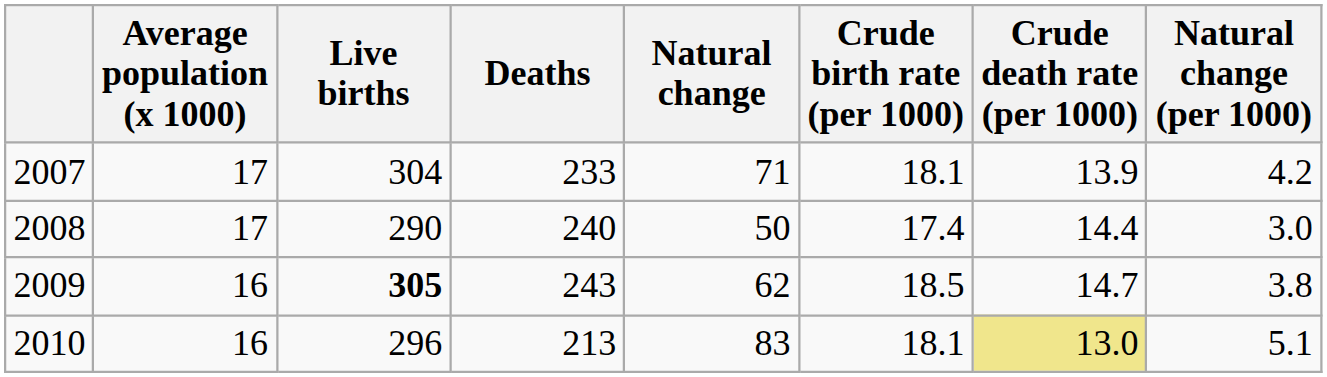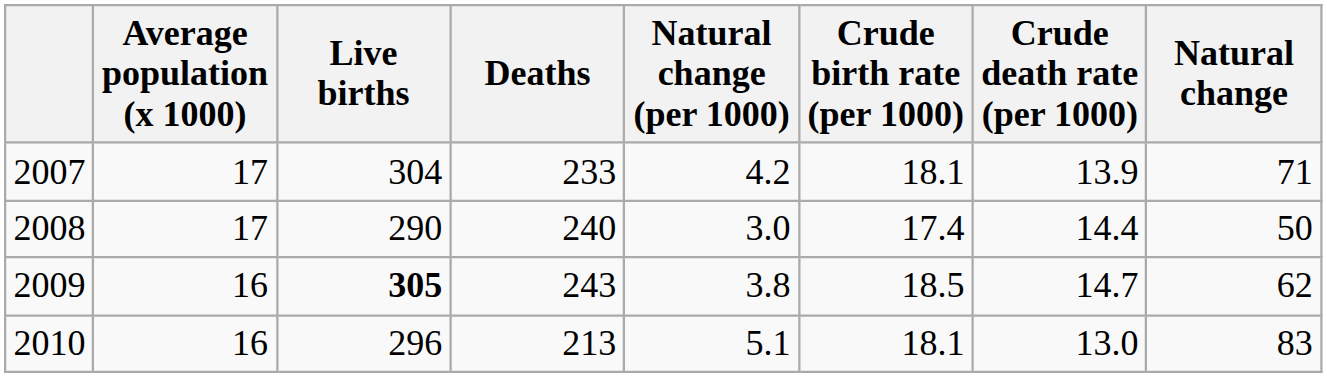 <table class="wikitable">
 <tr>
 <th></th>
 <th width="70pt">Average population (x 1000)</th>
 <th width="70pt">Live births</th>
 <th width="70pt">Deaths</th>
-<th width="70pt">Natural change</th>
+<th width="70pt">Natural change (per 1000)</th>
 <th width="70pt">Crude birth rate (per 1000)</th>
 <th width="70pt">Crude death rate (per 1000)</th>
-<th width="70pt">Natural change (per 1000)</th>
+<th width="70pt">Natural change</th>
 </tr>
 <tr>
 <td>2007</td>
 <td align="right">17</td>
 <td align="right">304</td>
 <td align="right">233</td>
-<td align="right">71</td>
+<td align="right">4.2</td>
 <td align="right">18.1</td>
 <td align="right">13.9</td>
-<td align="right">4.2</td>
+<td align="right">71</td>
 </tr>
 <tr>
 <td>2008</td>
 <td align="right">17</td>
 <td align="right">290</td>
 <td align="right">240</td>
-<td align="right">50</td>
+<td align="right">3.0</td>
 <td align="right">17.4</td>
 <td align="right">14.4</td>
-<td align="right">3.0</td>
+<td align="right">50</td>
 </tr>
 <tr>
 <td>2009</td>
 <td align="right">16</td>
 <td align="right"><strong>305</strong></td>
 <td align="right">243</td>
-<td align="right">62</td>
+<td align="right">3.8</td>
 <td align="right">18.5</td>
 <td align="right">14.7</td>
-<td align="right">3.8</td>
+<td align="right">62</td>
 </tr>
 <tr>
 <td>2010</td>
 <td align="right">16</td>
 <td align="right">296</td>
 <td align="right">213</td>
+<td align="right">5.1</td>
+<td align="right">18.1</td>
+<td align="right">13.0</td>
 <td align="right">83</td>
-<td align="right">18.1</td>
-<td align="right" style="background: khaki;">13.0</td>
-<td align="right">5.1</td>
 </tr>
 </table>
